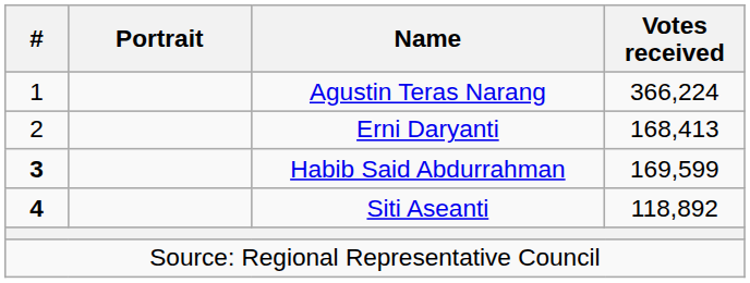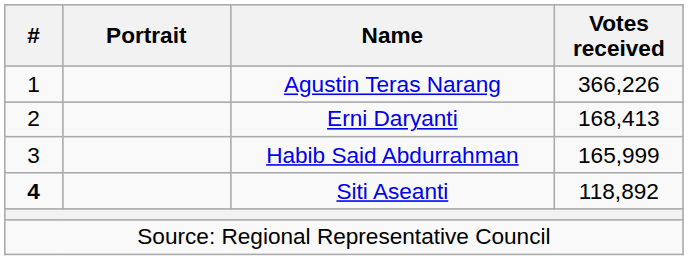 <table class="wikitable sortable" style="text-align:center; font-size: 0.9em;">
 <tr>
 <th width="30">#</th>
 <th width="100">Portrait</th>
 <th width="200">Name</th>
 <th width="75">Votes received</th>
 </tr>
 <tr>
 <td>1</td>
 <td></td>
 <td><a href='#'>Agustin Teras Narang</a></td>
-<td>366,224</td>
+<td>366,226</td>
 </tr>
 <tr>
 <td>2</td>
 <td></td>
 <td><a href='#'>Erni Daryanti</a></td>
 <td>168,413</td>
 </tr>
 <tr>
-<td><strong>3</strong></td>
+<td>3</td>
 <td></td>
 <td><a href='#'>Habib Said Abdurrahman</a></td>
-<td>169,599</td>
+<td>165,999</td>
 </tr>
 <tr>
 <td><strong>4</strong></td>
 <td></td>
 <td><a href='#'>Siti Aseanti</a></td>
 <td>118,892</td>
 </tr>
 <tr>
 <th colspan="8"></th>
 </tr>
 <tr>
 <td colspan="8">Source: Regional Representative Council</td>
 </tr>
 </table>
